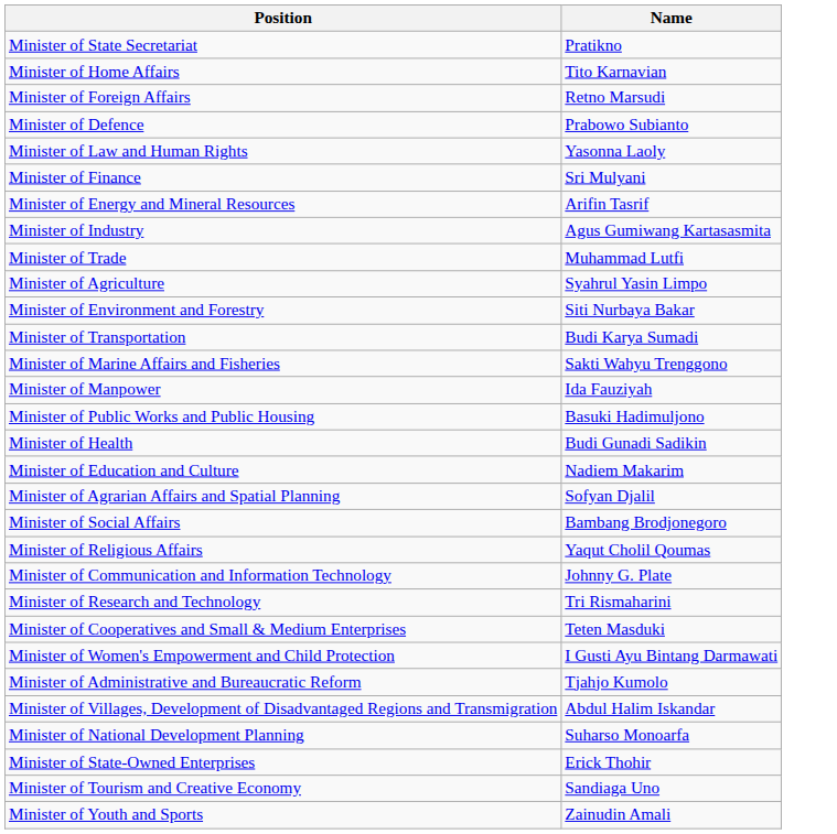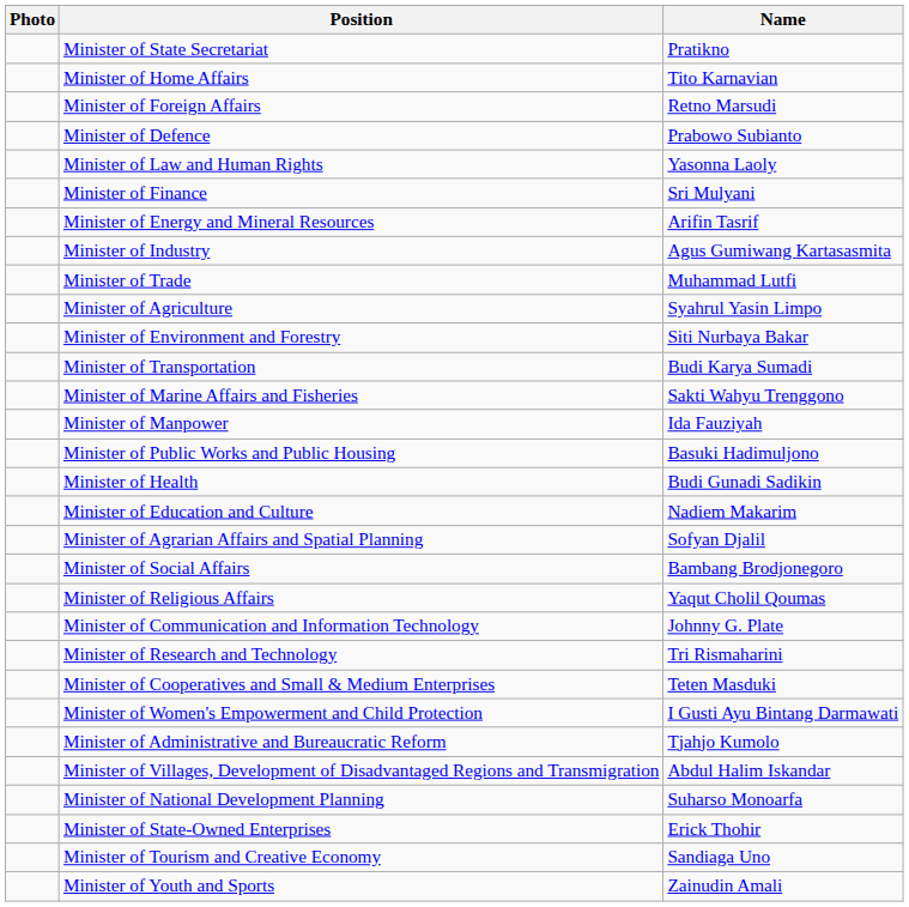 <table class=wikitable>
 <tr>
+<th>Photo</th>
 <th>Position</th>
 <th>Name</th>
 </tr>
 <tr>
+<td></td>
 <td><a href='#'>Minister of State Secretariat</a></td>
 <td><a href='#'>Pratikno</a></td>
 </tr>
 <tr>
+<td></td>
 <td><a href='#'>Minister of Home Affairs</a></td>
 <td><a href='#'>Tito Karnavian</a></td>
 </tr>
 <tr>
+<td></td>
 <td><a href='#'>Minister of Foreign Affairs</a></td>
 <td><a href='#'>Retno Marsudi</a></td>
 </tr>
 <tr>
+<td></td>
 <td><a href='#'>Minister of Defence</a></td>
 <td><a href='#'>Prabowo Subianto</a></td>
 </tr>
 <tr>
+<td></td>
 <td><a href='#'>Minister of Law and Human Rights</a></td>
 <td><a href='#'>Yasonna Laoly</a></td>
 </tr>
 <tr>
+<td></td>
 <td><a href='#'>Minister of Finance</a></td>
 <td><a href='#'>Sri Mulyani</a></td>
 </tr>
 <tr>
+<td></td>
 <td><a href='#'>Minister of Energy and Mineral Resources</a></td>
 <td><a href='#'>Arifin Tasrif</a></td>
 </tr>
 <tr>
+<td></td>
 <td><a href='#'>Minister of Industry</a></td>
 <td><a href='#'>Agus Gumiwang Kartasasmita</a></td>
 </tr>
 <tr>
+<td></td>
 <td><a href='#'>Minister of Trade</a></td>
 <td><a href='#'>Muhammad Lutfi</a></td>
 </tr>
 <tr>
+<td></td>
 <td><a href='#'>Minister of Agriculture</a></td>
 <td><a href='#'>Syahrul Yasin Limpo</a></td>
 </tr>
 <tr>
+<td></td>
 <td><a href='#'>Minister of Environment and Forestry</a></td>
 <td><a href='#'>Siti Nurbaya Bakar</a></td>
 </tr>
 <tr>
+<td></td>
 <td><a href='#'>Minister of Transportation</a></td>
 <td><a href='#'>Budi Karya Sumadi</a></td>
 </tr>
 <tr>
+<td></td>
 <td><a href='#'>Minister of Marine Affairs and Fisheries</a></td>
 <td><a href='#'>Sakti Wahyu Trenggono</a></td>
 </tr>
 <tr>
+<td></td>
 <td><a href='#'>Minister of Manpower</a></td>
 <td><a href='#'>Ida Fauziyah</a></td>
 </tr>
 <tr>
+<td></td>
 <td><a href='#'>Minister of Public Works and Public Housing</a></td>
 <td><a href='#'>Basuki Hadimuljono</a></td>
 </tr>
 <tr>
+<td></td>
 <td><a href='#'>Minister of Health</a></td>
 <td><a href='#'>Budi Gunadi Sadikin</a></td>
 </tr>
 <tr>
+<td></td>
 <td><a href='#'>Minister of Education and Culture</a></td>
 <td><a href='#'>Nadiem Makarim</a></td>
 </tr>
 <tr>
+<td></td>
 <td><a href='#'>Minister of Agrarian Affairs and Spatial Planning</a></td>
 <td><a href='#'>Sofyan Djalil</a></td>
 </tr>
 <tr>
+<td></td>
 <td><a href='#'>Minister of Social Affairs</a></td>
 <td><a href='#'>Bambang Brodjonegoro</a></td>
 </tr>
 <tr>
+<td></td>
 <td><a href='#'>Minister of Religious Affairs</a></td>
 <td><a href='#'>Yaqut Cholil Qoumas</a></td>
 </tr>
 <tr>
+<td></td>
 <td><a href='#'>Minister of Communication and Information Technology</a></td>
 <td><a href='#'>Johnny G. Plate</a></td>
 </tr>
 <tr>
+<td></td>
 <td><a href='#'>Minister of Research and Technology</a></td>
 <td><a href='#'>Tri Rismaharini</a></td>
 </tr>
 <tr>
+<td></td>
 <td><a href='#'>Minister of Cooperatives and Small & Medium Enterprises</a></td>
 <td><a href='#'>Teten Masduki</a></td>
 </tr>
 <tr>
+<td></td>
 <td><a href='#'>Minister of Women's Empowerment and Child Protection</a></td>
 <td><a href='#'>I Gusti Ayu Bintang Darmawati</a></td>
 </tr>
 <tr>
+<td></td>
 <td><a href='#'>Minister of Administrative and Bureaucratic Reform</a></td>
 <td><a href='#'>Tjahjo Kumolo</a></td>
 </tr>
 <tr>
+<td></td>
 <td><a href='#'>Minister of Villages, Development of Disadvantaged Regions and Transmigration</a></td>
 <td><a href='#'>Abdul Halim Iskandar</a></td>
 </tr>
 <tr>
+<td></td>
 <td><a href='#'>Minister of National Development Planning</a></td>
 <td><a href='#'>Suharso Monoarfa</a></td>
 </tr>
 <tr>
+<td></td>
 <td><a href='#'>Minister of State-Owned Enterprises</a></td>
 <td><a href='#'>Erick Thohir</a></td>
 </tr>
 <tr>
+<td></td>
 <td><a href='#'>Minister of Tourism and Creative Economy</a></td>
 <td><a href='#'>Sandiaga Uno</a></td>
 </tr>
 <tr>
+<td></td>
 <td><a href='#'>Minister of Youth and Sports</a></td>
 <td><a href='#'>Zainudin Amali</a></td>
 </tr>
 </table>
